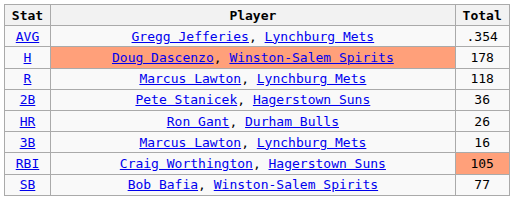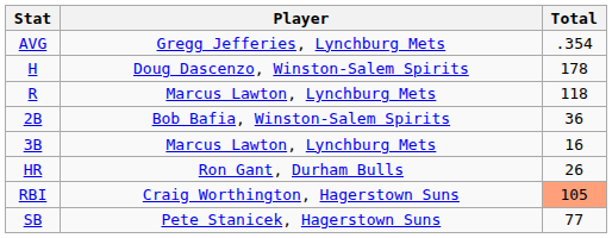 <table class="wikitable" width="40%" style="text-align:center;">
 <tr>
 <th width="5%">Stat</th>
 <th width="60%">Player</th>
 <th width="5%">Total</th>
 </tr>
 <tr>
 <td><a href='#'>AVG</a></td>
 <td><a href='#'>Gregg Jefferies</a>, <a href='#'>Lynchburg Mets</a></td>
 <td>.354</td>
 </tr>
 <tr>
 <td><a href='#'>H</a></td>
-<td style="background: lightsalmon;"><a href='#'>Doug Dascenzo</a>, <a href='#'>Winston-Salem Spirits</a></td>
+<td><a href='#'>Doug Dascenzo</a>, <a href='#'>Winston-Salem Spirits</a></td>
 <td>178</td>
 </tr>
 <tr>
 <td><a href='#'>R</a></td>
 <td><a href='#'>Marcus Lawton</a>, <a href='#'>Lynchburg Mets</a></td>
 <td>118</td>
 </tr>
 <tr>
 <td><a href='#'>2B</a></td>
-<td><a href='#'>Pete Stanicek</a>, <a href='#'>Hagerstown Suns</a></td>
+<td><a href='#'>Bob Bafia</a>, <a href='#'>Winston-Salem Spirits</a></td>
 <td>36</td>
+</tr>
+<tr>
+<td><a href='#'>3B</a></td>
+<td><a href='#'>Marcus Lawton</a>, <a href='#'>Lynchburg Mets</a></td>
+<td>16</td>
 </tr>
 <tr>
 <td><a href='#'>HR</a></td>
 <td><a href='#'>Ron Gant</a>, <a href='#'>Durham Bulls</a></td>
 <td>26</td>
-</tr>
-<tr>
-<td><a href='#'>3B</a></td>
-<td><a href='#'>Marcus Lawton</a>, <a href='#'>Lynchburg Mets</a></td>
-<td>16</td>
 </tr>
 <tr>
 <td><a href='#'>RBI</a></td>
 <td><a href='#'>Craig Worthington</a>, <a href='#'>Hagerstown Suns</a></td>
 <td style="background: lightsalmon;">105</td>
 </tr>
 <tr>
 <td><a href='#'>SB</a></td>
-<td><a href='#'>Bob Bafia</a>, <a href='#'>Winston-Salem Spirits</a></td>
+<td><a href='#'>Pete Stanicek</a>, <a href='#'>Hagerstown Suns</a></td>
 <td>77</td>
 </tr>
 </table>
